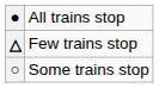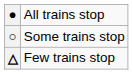 <table class="wikitable">
 <tr>
 <th style="text-align:center">●</th>
 <td>All trains stop</td>
 </tr>
 <tr>
+<th style="text-align:center">○</th>
+<td>Some trains stop</td>
+</tr>
+<tr>
 <th style="text-align:center">△</th>
 <td>Few trains stop</td>
 </tr>
-<tr>
-<th style="text-align:center">○</th>
-<td>Some trains stop</td>
-</tr>
 </table>
